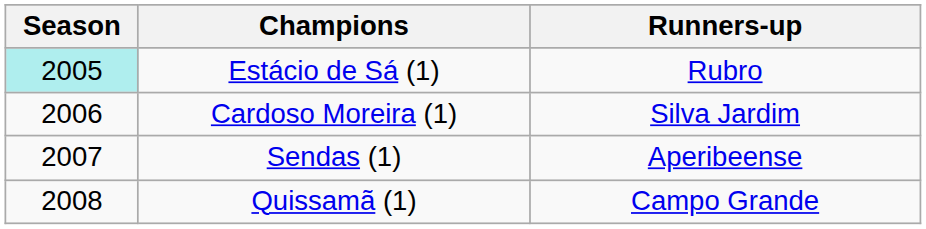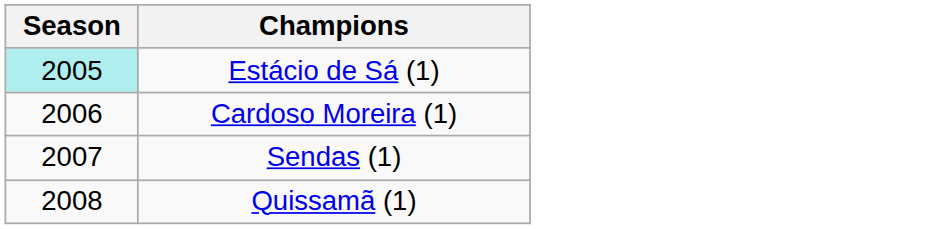 <table class="wikitable" style="text-align:center; margin-left:1em;">
 <tr>
 <th style="width:70px">Season</th>
 <th style="width:220px">Champions</th>
-<th style="width:220px">Runners-up</th>
 </tr>
 <tr>
 <td style="background: paleturquoise;">2005</td>
 <td><a href='#'>Estácio de Sá</a> (1)</td>
-<td><a href='#'>Rubro</a></td>
 </tr>
 <tr>
 <td>2006</td>
 <td><a href='#'>Cardoso Moreira</a> (1)</td>
-<td><a href='#'>Silva Jardim</a></td>
 </tr>
 <tr>
 <td>2007</td>
 <td><a href='#'>Sendas</a> (1)</td>
-<td><a href='#'>Aperibeense</a></td>
 </tr>
 <tr>
 <td>2008</td>
 <td><a href='#'>Quissamã</a> (1)</td>
-<td><a href='#'>Campo Grande</a></td>
 </tr>
 </table>
